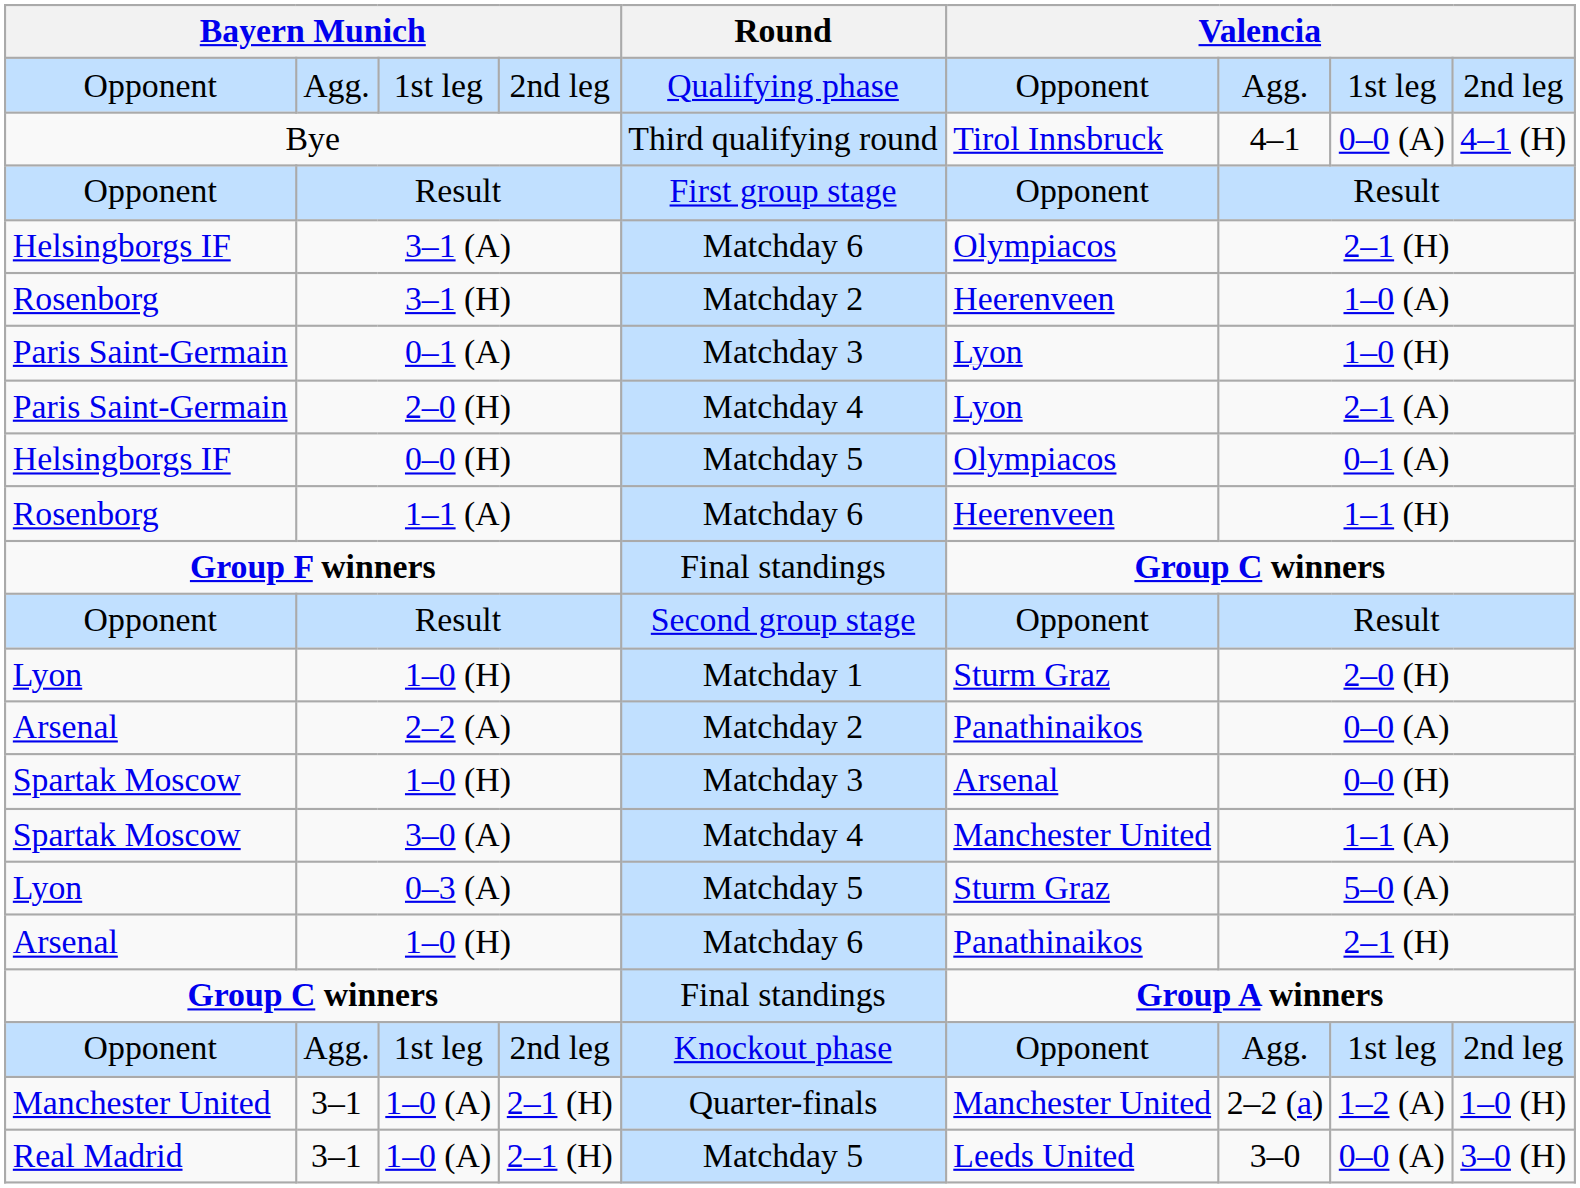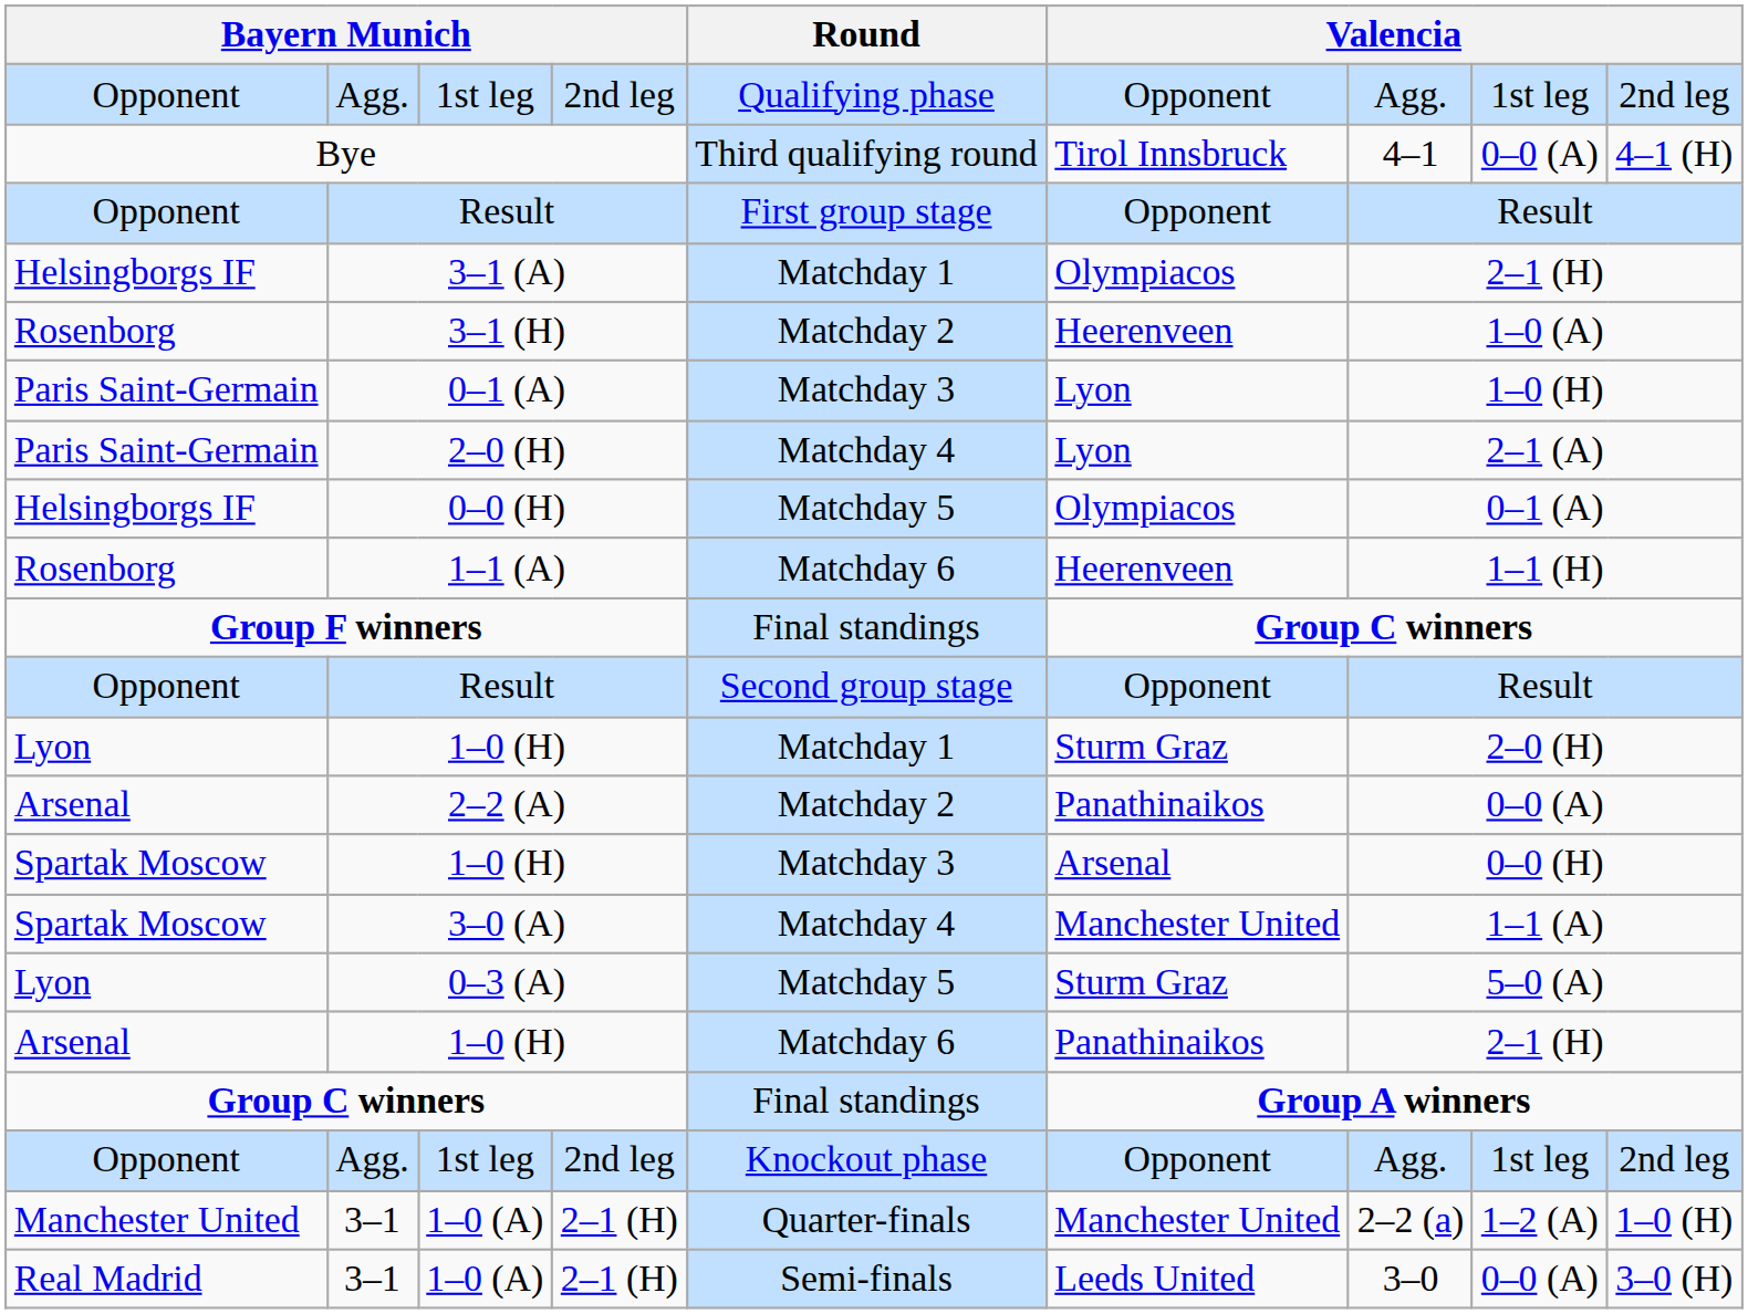 <table class="wikitable" style="text-align:center">
 <tr>
 <th colspan=4> <a href='#'>Bayern Munich</a></th>
 <th>Round</th>
 <th colspan=4> <a href='#'>Valencia</a></th>
 </tr>
 <tr style="background:#c1e0ff">
 <td>Opponent</td>
 <td>Agg.</td>
 <td>1st leg</td>
 <td>2nd leg</td>
 <td><a href='#'>Qualifying phase</a></td>
 <td>Opponent</td>
 <td>Agg.</td>
 <td>1st leg</td>
 <td>2nd leg</td>
 </tr>
 <tr>
 <td colspan=4>Bye</td>
 <td style="background:#c1e0ff">Third qualifying round</td>
 <td align=left> <a href='#'>Tirol Innsbruck</a></td>
 <td>4–1</td>
 <td><a href='#'>0–0</a> (A)</td>
 <td><a href='#'>4–1</a> (H)</td>
 </tr>
 <tr style="background:#c1e0ff">
 <td>Opponent</td>
 <td colspan=3>Result</td>
 <td><a href='#'>First group stage</a></td>
 <td>Opponent</td>
 <td colspan=3>Result</td>
 </tr>
 <tr>
 <td align=left> <a href='#'>Helsingborgs IF</a></td>
 <td colspan=3><a href='#'>3–1</a> (A)</td>
-<td style="background:#c1e0ff;">Matchday 6</td>
+<td style="background:#c1e0ff;">Matchday 1</td>
 <td align=left> <a href='#'>Olympiacos</a></td>
 <td colspan=3><a href='#'>2–1</a> (H)</td>
 </tr>
 <tr>
 <td align=left> <a href='#'>Rosenborg</a></td>
 <td colspan=3><a href='#'>3–1</a> (H)</td>
 <td style="background:#c1e0ff;">Matchday 2</td>
 <td align=left> <a href='#'>Heerenveen</a></td>
 <td colspan=3><a href='#'>1–0</a> (A)</td>
 </tr>
 <tr>
 <td align=left> <a href='#'>Paris Saint-Germain</a></td>
 <td colspan=3><a href='#'>0–1</a> (A)</td>
 <td style="background:#c1e0ff;">Matchday 3</td>
 <td align=left> <a href='#'>Lyon</a></td>
 <td colspan=3><a href='#'>1–0</a> (H)</td>
 </tr>
 <tr>
 <td align=left> <a href='#'>Paris Saint-Germain</a></td>
 <td colspan=3><a href='#'>2–0</a> (H)</td>
 <td style="background:#c1e0ff;">Matchday 4</td>
 <td align=left> <a href='#'>Lyon</a></td>
 <td colspan=3><a href='#'>2–1</a> (A)</td>
 </tr>
 <tr>
 <td align=left> <a href='#'>Helsingborgs IF</a></td>
 <td colspan=3><a href='#'>0–0</a> (H)</td>
 <td style="background:#c1e0ff;">Matchday 5</td>
 <td align=left> <a href='#'>Olympiacos</a></td>
 <td colspan=3><a href='#'>0–1</a> (A)</td>
 </tr>
 <tr>
 <td align=left> <a href='#'>Rosenborg</a></td>
 <td colspan=3><a href='#'>1–1</a> (A)</td>
 <td style="background:#c1e0ff;">Matchday 6</td>
 <td align=left> <a href='#'>Heerenveen</a></td>
 <td colspan=3><a href='#'>1–1</a> (H)</td>
 </tr>
 <tr>
 <td colspan="4" style="text-align:center; vertical-align:top;"><strong><a href='#'>Group F</a> winners</strong><br></td>
 <td style="background:#c1e0ff;">Final standings</td>
 <td colspan="4" style="text-align:center; vertical-align:top;"><strong><a href='#'>Group C</a> winners</strong><br></td>
 </tr>
 <tr style="background:#c1e0ff;">
 <td>Opponent</td>
 <td colspan=3>Result</td>
 <td><a href='#'>Second group stage</a></td>
 <td>Opponent</td>
 <td colspan=3>Result</td>
 </tr>
 <tr>
 <td align=left> <a href='#'>Lyon</a></td>
 <td colspan=3><a href='#'>1–0</a> (H)</td>
 <td style="background:#c1e0ff;">Matchday 1</td>
 <td align=left> <a href='#'>Sturm Graz</a></td>
 <td colspan=3><a href='#'>2–0</a> (H)</td>
 </tr>
 <tr>
 <td align=left> <a href='#'>Arsenal</a></td>
 <td colspan=3><a href='#'>2–2</a> (A)</td>
 <td style="background:#c1e0ff;">Matchday 2</td>
 <td align=left> <a href='#'>Panathinaikos</a></td>
 <td colspan=3><a href='#'>0–0</a> (A)</td>
 </tr>
 <tr>
 <td align=left> <a href='#'>Spartak Moscow</a></td>
 <td colspan=3><a href='#'>1–0</a> (H)</td>
 <td style="background:#c1e0ff;">Matchday 3</td>
 <td align=left> <a href='#'>Arsenal</a></td>
 <td colspan=3><a href='#'>0–0</a> (H)</td>
 </tr>
 <tr>
 <td align=left> <a href='#'>Spartak Moscow</a></td>
 <td colspan=3><a href='#'>3–0</a> (A)</td>
 <td style="background:#c1e0ff;">Matchday 4</td>
 <td align=left> <a href='#'>Manchester United</a></td>
 <td colspan=3><a href='#'>1–1</a> (A)</td>
 </tr>
 <tr>
 <td align=left> <a href='#'>Lyon</a></td>
 <td colspan=3><a href='#'>0–3</a> (A)</td>
 <td style="background:#c1e0ff;">Matchday 5</td>
 <td align=left> <a href='#'>Sturm Graz</a></td>
 <td colspan=3><a href='#'>5–0</a> (A)</td>
 </tr>
 <tr>
 <td align=left> <a href='#'>Arsenal</a></td>
 <td colspan=3><a href='#'>1–0</a> (H)</td>
 <td style="background:#c1e0ff;">Matchday 6</td>
 <td align=left> <a href='#'>Panathinaikos</a></td>
 <td colspan=3><a href='#'>2–1</a> (H)</td>
 </tr>
 <tr>
 <td colspan="4" style="text-align:center; vertical-align:top;"><strong><a href='#'>Group C</a> winners</strong><br></td>
 <td style="background:#c1e0ff;">Final standings</td>
 <td colspan="4" style="text-align:center; vertical-align:top;"><strong><a href='#'>Group A</a> winners</strong><br></td>
 </tr>
 <tr style="background:#c1e0ff;">
 <td>Opponent</td>
 <td>Agg.</td>
 <td>1st leg</td>
 <td>2nd leg</td>
 <td><a href='#'>Knockout phase</a></td>
 <td>Opponent</td>
 <td>Agg.</td>
 <td>1st leg</td>
 <td>2nd leg</td>
 </tr>
 <tr>
 <td align=left> <a href='#'>Manchester United</a></td>
 <td>3–1</td>
 <td><a href='#'>1–0</a> (A)</td>
 <td><a href='#'>2–1</a> (H)</td>
 <td style="background:#c1e0ff;">Quarter-finals</td>
 <td align=left> <a href='#'>Manchester United</a></td>
 <td>2–2 (<a href='#'>a</a>)</td>
 <td><a href='#'>1–2</a> (A)</td>
 <td><a href='#'>1–0</a> (H)</td>
 </tr>
 <tr>
 <td align=left> <a href='#'>Real Madrid</a></td>
 <td>3–1</td>
 <td><a href='#'>1–0</a> (A)</td>
 <td><a href='#'>2–1</a> (H)</td>
-<td style="background:#c1e0ff;">Matchday 5</td>
+<td style="background:#c1e0ff;">Semi-finals</td>
 <td align=left> <a href='#'>Leeds United</a></td>
 <td>3–0</td>
 <td><a href='#'>0–0</a> (A)</td>
 <td><a href='#'>3–0</a> (H)</td>
 </tr>
 </table>
